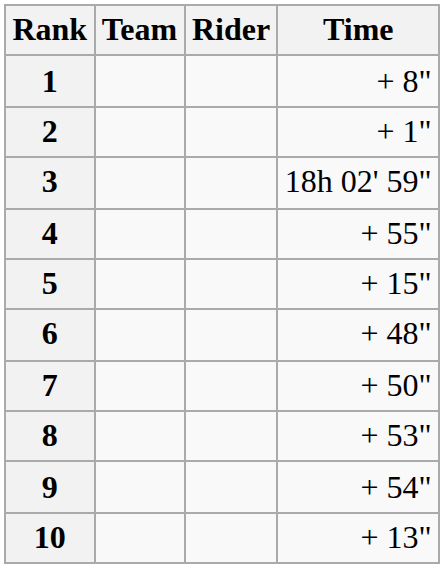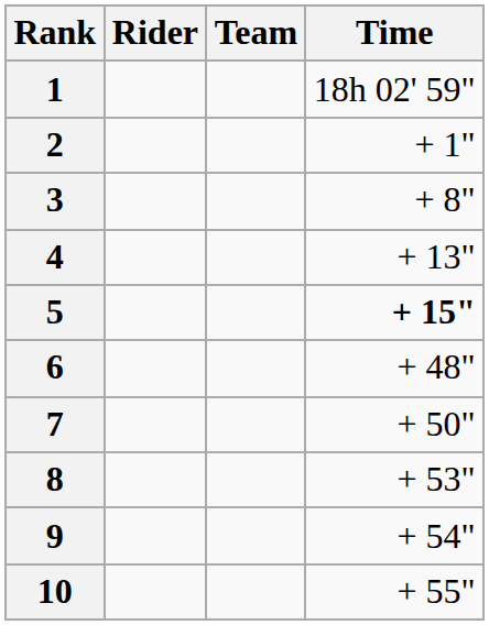 <table class="wikitable" margin-bottom:0;">
 <tr>
 <th scope="col">Rank</th>
+<th scope="col">Rider</th>
 <th scope="col">Team</th>
-<th scope="col">Rider</th>
 <th scope="col">Time</th>
 </tr>
 <tr>
 <th scope="row">1</th>
+<td> </td>
 <td></td>
-<td> </td>
-<td align="right">+ 8"</td>
+<td align="right">18h 02' 59"</td>
 </tr>
 <tr>
 <th scope="row">2</th>
 <td></td>
 <td></td>
 <td align="right">+ 1"</td>
 </tr>
 <tr>
 <th scope="row">3</th>
 <td></td>
 <td></td>
-<td align="right">18h 02' 59"</td>
+<td align="right">+ 8"</td>
 </tr>
 <tr>
 <th scope="row">4</th>
 <td></td>
 <td></td>
-<td align="right">+ 55"</td>
+<td align="right">+ 13"</td>
 </tr>
 <tr>
 <th scope="row">5</th>
 <td></td>
 <td></td>
-<td align="right">+ 15"</td>
+<td align="right"><strong>+ 15"</strong></td>
 </tr>
 <tr>
 <th scope="row">6</th>
 <td></td>
 <td></td>
 <td align="right">+ 48"</td>
 </tr>
 <tr>
 <th scope="row">7</th>
 <td></td>
 <td></td>
 <td align="right">+ 50"</td>
 </tr>
 <tr>
 <th scope="row">8</th>
 <td></td>
 <td></td>
 <td align="right">+ 53"</td>
 </tr>
 <tr>
 <th scope="row">9</th>
 <td></td>
 <td></td>
 <td align="right">+ 54"</td>
 </tr>
 <tr>
 <th scope="row">10</th>
 <td></td>
 <td></td>
-<td align="right">+ 13"</td>
+<td align="right">+ 55"</td>
 </tr>
 </table>
